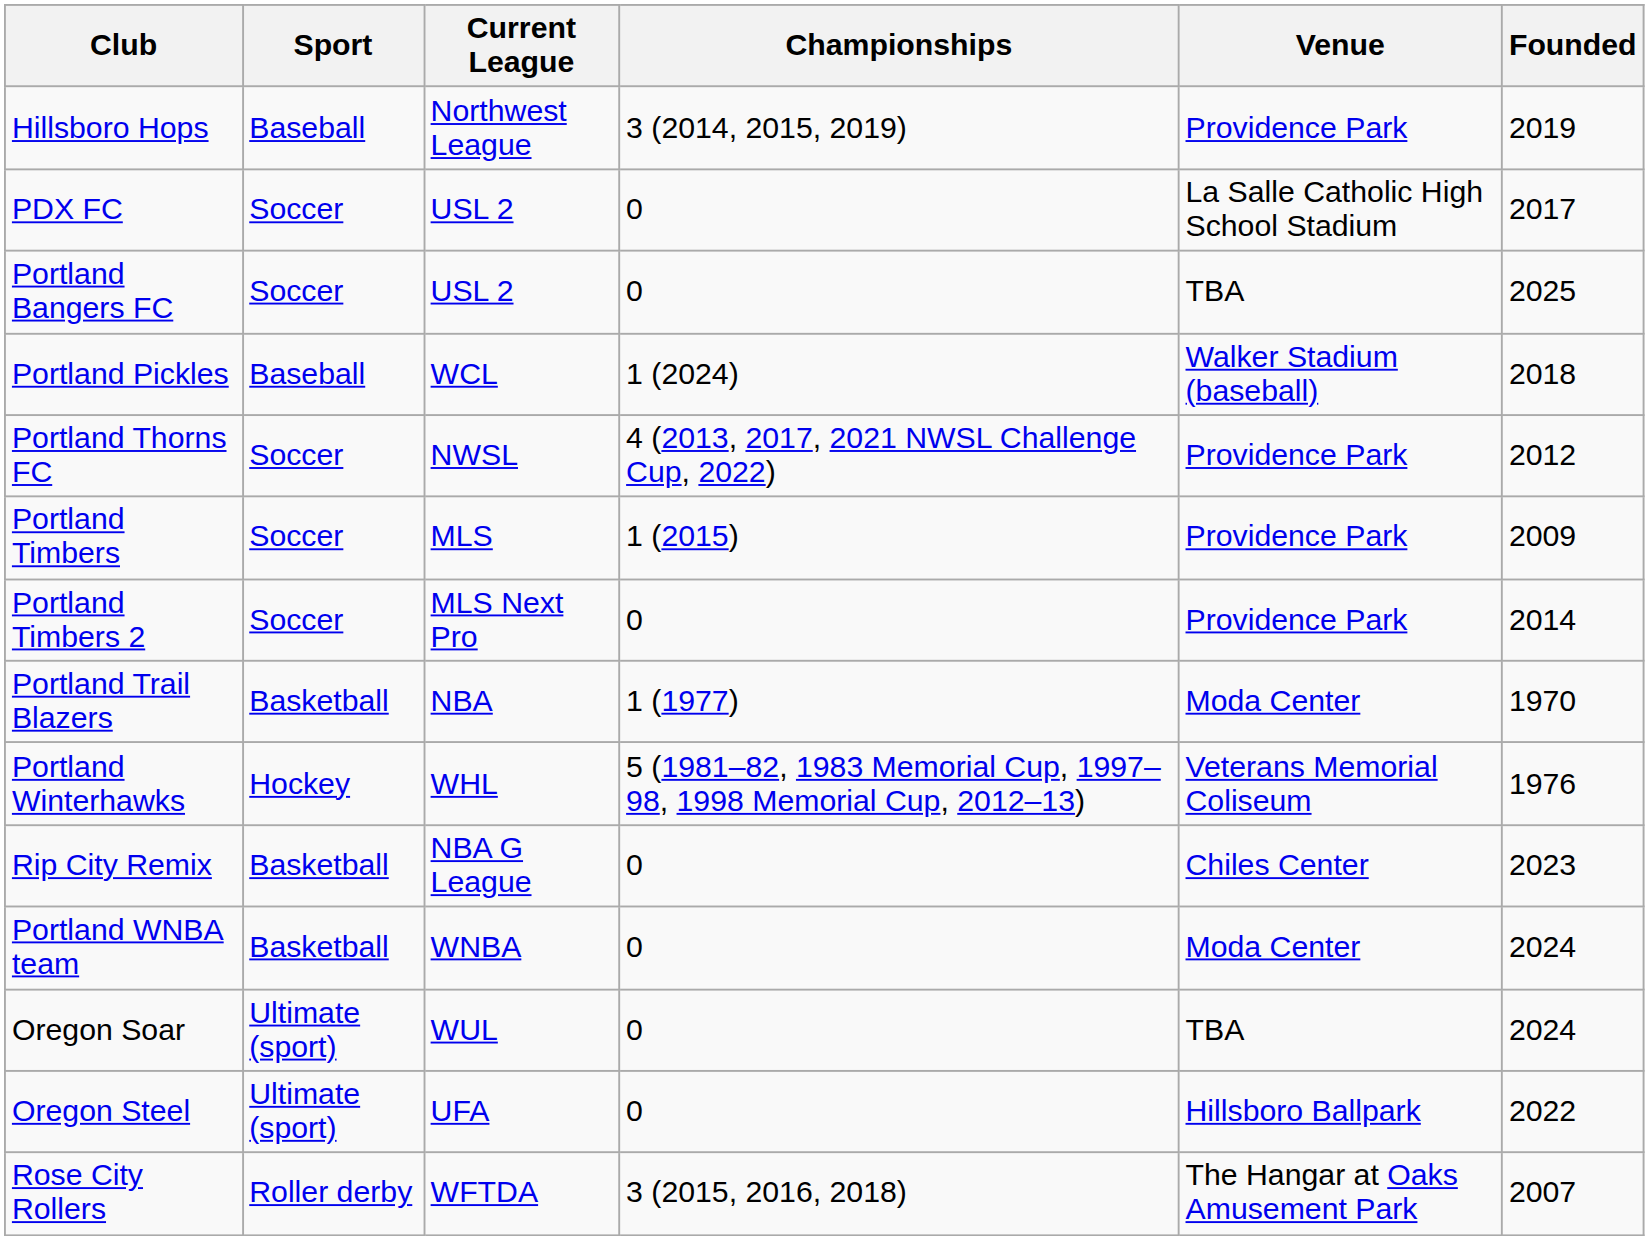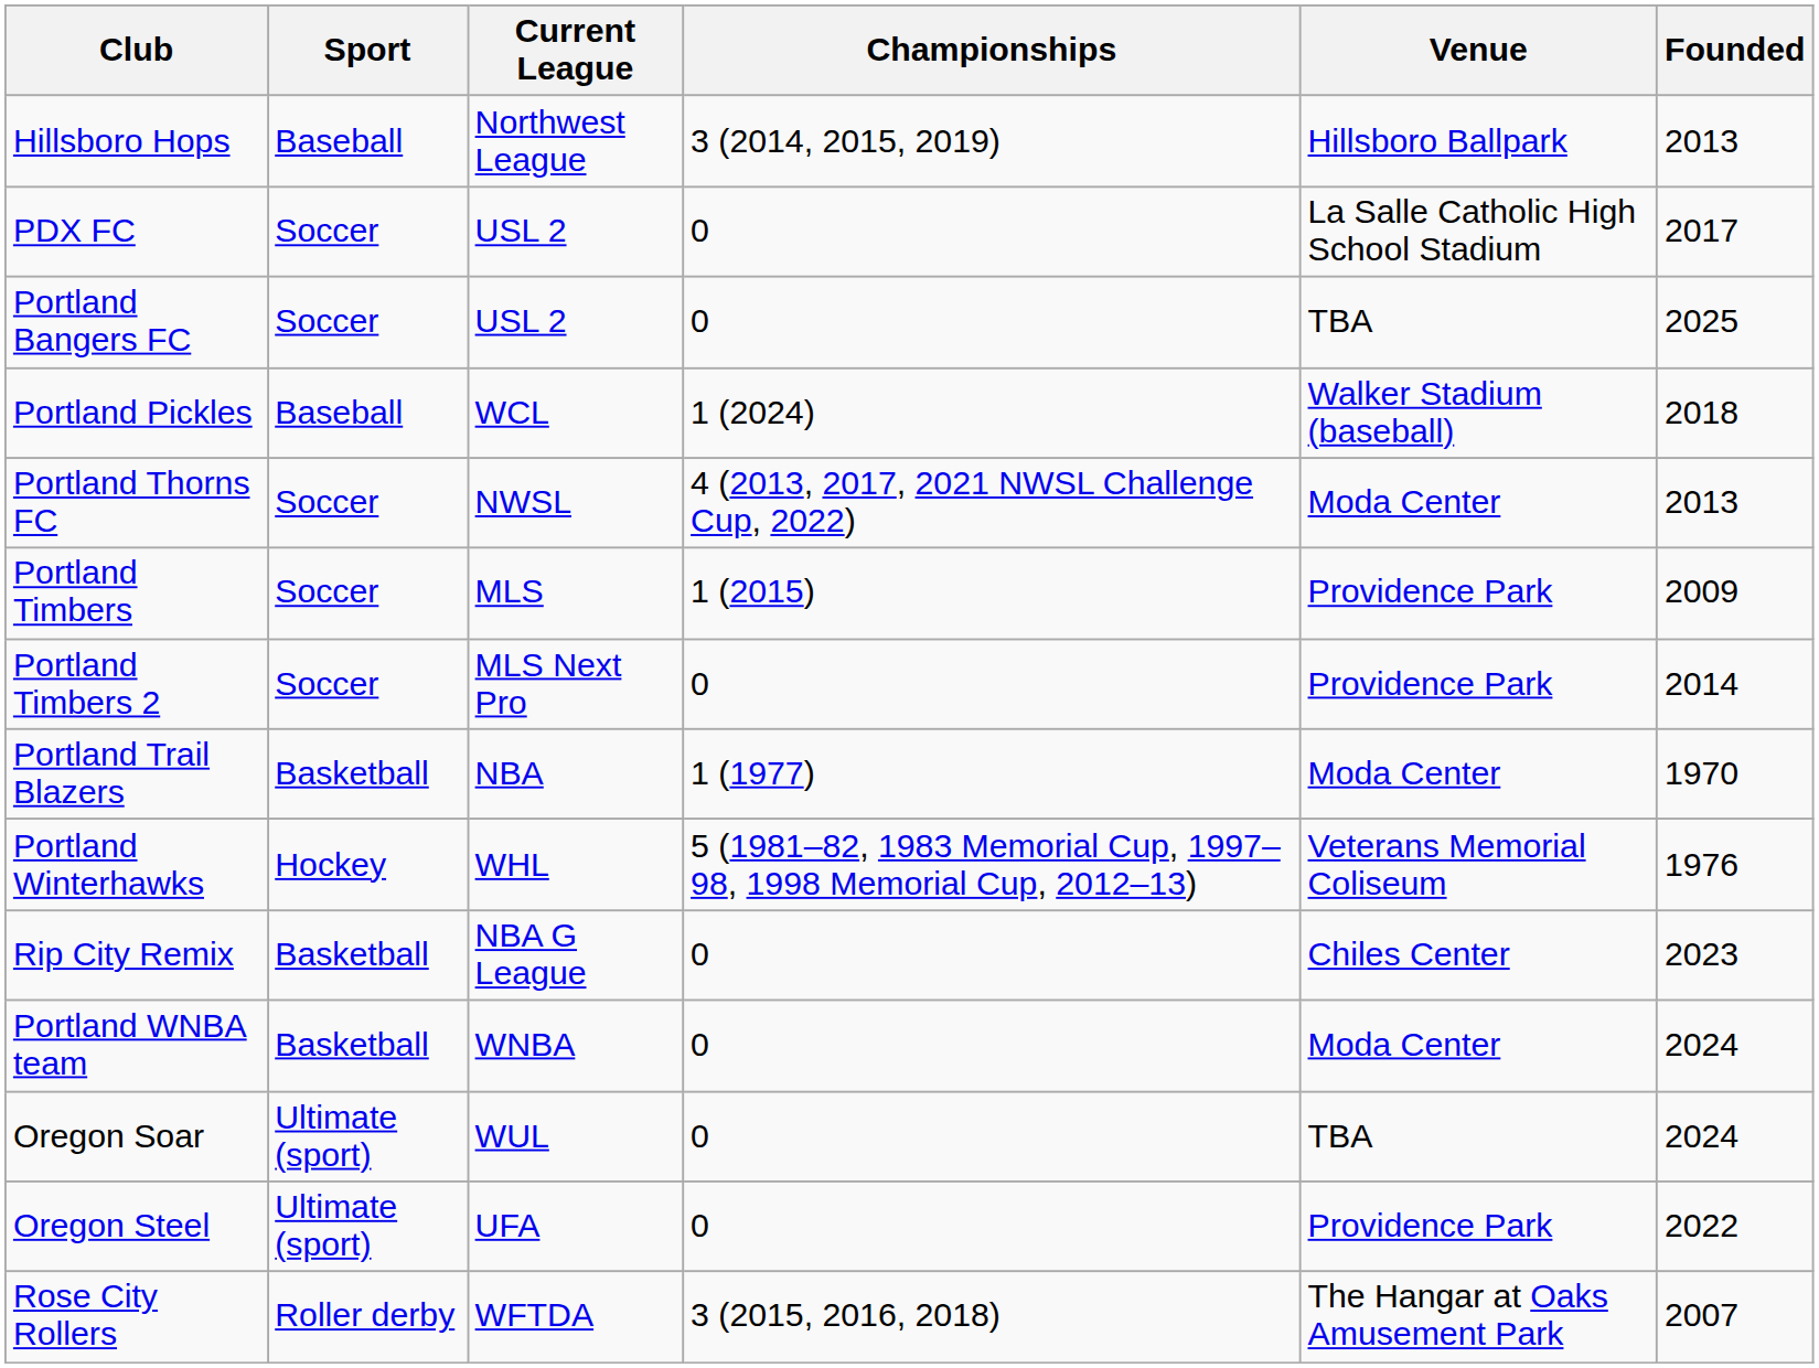 <table class="wikitable sortable">
 <tr>
 <th>Club</th>
 <th>Sport</th>
 <th>Current League</th>
 <th>Championships</th>
 <th>Venue</th>
 <th>Founded</th>
 </tr>
 <tr>
 <td><a href='#'>Hillsboro Hops</a></td>
 <td><a href='#'>Baseball</a></td>
 <td><a href='#'>Northwest League</a></td>
 <td>3 (2014, 2015, 2019)</td>
-<td><a href='#'>Providence Park</a></td>
-<td>2019</td>
+<td><a href='#'>Hillsboro Ballpark</a></td>
+<td>2013</td>
 </tr>
 <tr>
 <td><a href='#'>PDX FC</a></td>
 <td><a href='#'>Soccer</a></td>
 <td><a href='#'>USL 2</a></td>
 <td>0</td>
 <td>La Salle Catholic High School Stadium</td>
 <td>2017</td>
 </tr>
 <tr>
 <td><a href='#'>Portland Bangers FC</a></td>
 <td><a href='#'>Soccer</a></td>
 <td><a href='#'>USL 2</a></td>
 <td>0</td>
 <td>TBA</td>
 <td>2025</td>
 </tr>
 <tr>
 <td><a href='#'>Portland Pickles</a></td>
 <td><a href='#'>Baseball</a></td>
 <td><a href='#'>WCL</a></td>
 <td>1 (2024)</td>
 <td><a href='#'>Walker Stadium (baseball)</a></td>
 <td>2018</td>
 </tr>
 <tr>
 <td><a href='#'>Portland Thorns FC</a></td>
 <td><a href='#'>Soccer</a></td>
 <td><a href='#'>NWSL</a></td>
 <td>4 (<a href='#'>2013</a>, <a href='#'>2017</a>, <a href='#'>2021 NWSL Challenge Cup</a>, <a href='#'>2022</a>)</td>
-<td><a href='#'>Providence Park</a></td>
-<td>2012</td>
+<td><a href='#'>Moda Center</a></td>
+<td>2013</td>
 </tr>
 <tr>
 <td><a href='#'>Portland Timbers</a></td>
 <td><a href='#'>Soccer</a></td>
 <td><a href='#'>MLS</a></td>
 <td>1 (<a href='#'>2015</a>)</td>
 <td><a href='#'>Providence Park</a></td>
 <td>2009</td>
 </tr>
 <tr>
 <td><a href='#'>Portland Timbers 2</a></td>
 <td><a href='#'>Soccer</a></td>
 <td><a href='#'>MLS Next Pro</a></td>
 <td>0</td>
 <td><a href='#'>Providence Park</a></td>
 <td>2014</td>
 </tr>
 <tr>
 <td><a href='#'>Portland Trail Blazers</a></td>
 <td><a href='#'>Basketball</a></td>
 <td><a href='#'>NBA</a></td>
 <td>1 (<a href='#'>1977</a>)</td>
 <td><a href='#'>Moda Center</a></td>
 <td>1970</td>
 </tr>
 <tr>
 <td><a href='#'>Portland Winterhawks</a></td>
 <td><a href='#'>Hockey</a></td>
 <td><a href='#'>WHL</a></td>
 <td>5 (<a href='#'>1981–82</a>, <a href='#'>1983 Memorial Cup</a>, <a href='#'>1997–98</a>, <a href='#'>1998 Memorial Cup</a>, <a href='#'>2012–13</a>)</td>
 <td><a href='#'>Veterans Memorial Coliseum</a></td>
 <td>1976</td>
 </tr>
 <tr>
 <td><a href='#'>Rip City Remix</a></td>
 <td><a href='#'>Basketball</a></td>
 <td><a href='#'>NBA G League</a></td>
 <td>0</td>
 <td><a href='#'>Chiles Center</a></td>
 <td>2023</td>
 </tr>
 <tr>
 <td><a href='#'>Portland WNBA team</a></td>
 <td><a href='#'>Basketball</a></td>
 <td><a href='#'>WNBA</a></td>
 <td>0</td>
 <td><a href='#'>Moda Center</a></td>
 <td>2024</td>
 </tr>
 <tr>
 <td>Oregon Soar</td>
 <td><a href='#'>Ultimate (sport)</a></td>
 <td><a href='#'>WUL</a></td>
 <td>0</td>
 <td>TBA</td>
 <td>2024</td>
 </tr>
 <tr>
 <td><a href='#'>Oregon Steel</a></td>
 <td><a href='#'>Ultimate (sport)</a></td>
 <td><a href='#'>UFA</a></td>
 <td>0</td>
-<td><a href='#'>Hillsboro Ballpark</a></td>
+<td><a href='#'>Providence Park</a></td>
 <td>2022</td>
 </tr>
 <tr>
 <td><a href='#'>Rose City Rollers</a></td>
 <td><a href='#'>Roller derby</a></td>
 <td><a href='#'>WFTDA</a></td>
 <td>3 (2015, 2016, 2018)</td>
 <td>The Hangar at <a href='#'>Oaks Amusement Park</a></td>
 <td>2007</td>
 </tr>
 </table>
